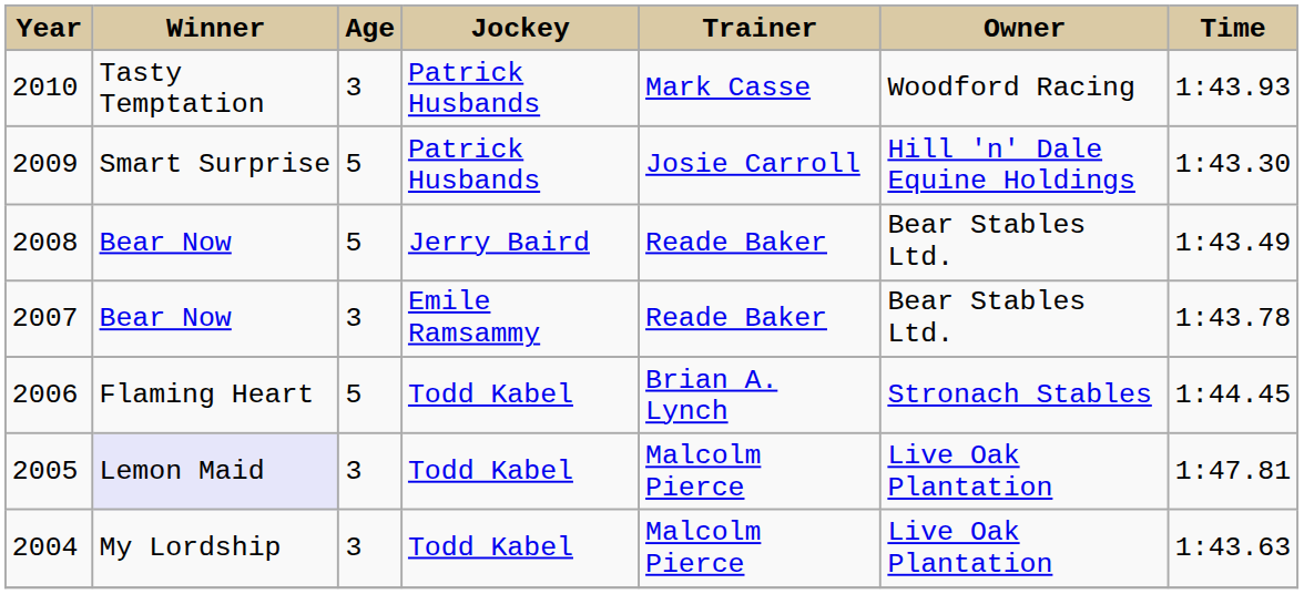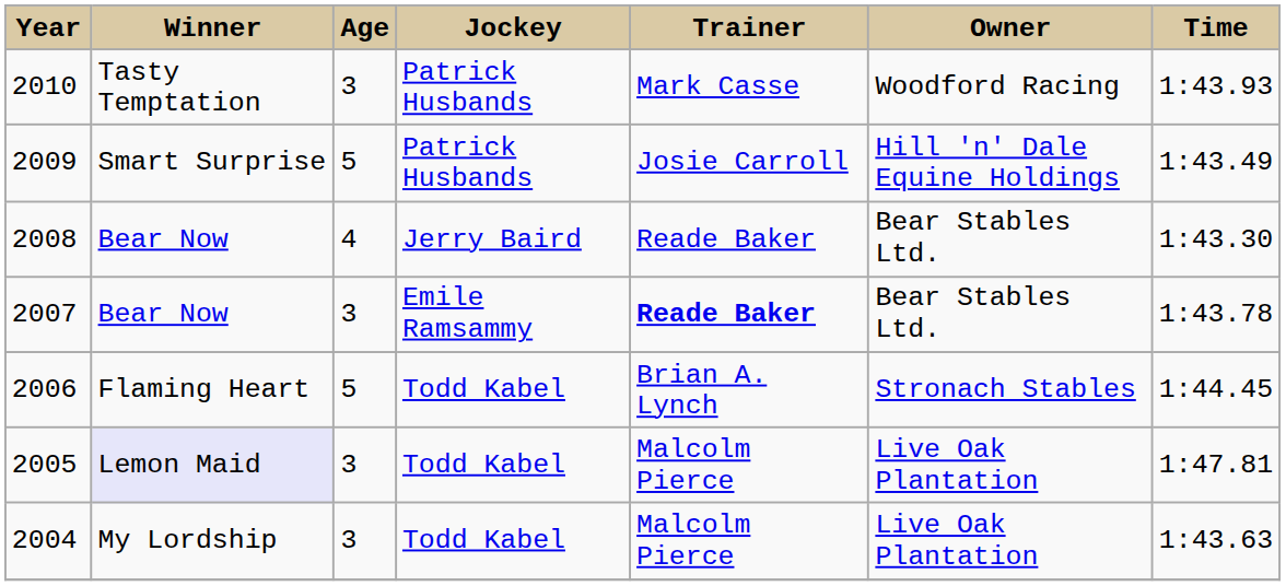 <table class="wikitable sortable">
 <tr>
 <th style="background-color:#DACAA5; width:38px">Year <br></th>
 <th style="background-color:#DACAA5; width:135px">Winner <br></th>
 <th style="background-color:#DACAA5">Age<br></th>
 <th style="background-color:#DACAA5; width:140px">Jockey <br></th>
 <th style="background-color:#DACAA5; width:150px">Trainer <br></th>
 <th style="background-color:#DACAA5; width:170px">Owner <br></th>
 <th style="background-color:#DACAA5">Time</th>
 </tr>
 <tr>
 <td>2010</td>
 <td>Tasty Temptation</td>
 <td>3</td>
 <td><a href='#'>Patrick Husbands</a></td>
 <td><a href='#'>Mark Casse</a></td>
 <td>Woodford Racing</td>
 <td>1:43.93</td>
 </tr>
 <tr>
 <td>2009</td>
 <td>Smart Surprise</td>
 <td>5</td>
 <td><a href='#'>Patrick Husbands</a></td>
 <td><a href='#'>Josie Carroll</a></td>
 <td><a href='#'>Hill 'n' Dale Equine Holdings</a></td>
-<td>1:43.30</td>
+<td>1:43.49</td>
 </tr>
 <tr>
 <td>2008</td>
 <td><a href='#'>Bear Now</a></td>
-<td>5</td>
+<td>4</td>
 <td><a href='#'>Jerry Baird</a></td>
 <td><a href='#'>Reade Baker</a></td>
 <td>Bear Stables Ltd.</td>
-<td>1:43.49</td>
+<td>1:43.30</td>
 </tr>
 <tr>
 <td>2007</td>
 <td><a href='#'>Bear Now</a></td>
 <td>3</td>
 <td><a href='#'>Emile Ramsammy</a></td>
-<td><a href='#'>Reade Baker</a></td>
+<td><strong><a href='#'>Reade Baker</a></strong></td>
 <td>Bear Stables Ltd.</td>
 <td>1:43.78</td>
 </tr>
 <tr>
 <td>2006</td>
 <td>Flaming Heart</td>
 <td>5</td>
 <td><a href='#'>Todd Kabel</a></td>
 <td><a href='#'>Brian A. Lynch</a></td>
 <td><a href='#'>Stronach Stables</a></td>
 <td>1:44.45</td>
 </tr>
 <tr>
 <td>2005</td>
 <td style="background: lavender;">Lemon Maid</td>
 <td>3</td>
 <td><a href='#'>Todd Kabel</a></td>
 <td><a href='#'>Malcolm Pierce</a></td>
 <td><a href='#'>Live Oak Plantation</a></td>
 <td>1:47.81</td>
 </tr>
 <tr>
 <td>2004</td>
 <td>My Lordship</td>
 <td>3</td>
 <td><a href='#'>Todd Kabel</a></td>
 <td><a href='#'>Malcolm Pierce</a></td>
 <td><a href='#'>Live Oak Plantation</a></td>
 <td>1:43.63</td>
 </tr>
 <tr>
 </tr>
 </table>
